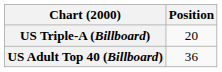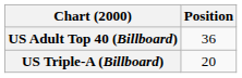 <table class="wikitable plainrowheaders" style="text-align:center">
 <tr>
 <th>Chart (2000)</th>
 <th>Position</th>
 </tr>
 <tr>
+<th scope="row">US Adult Top 40 (<em>Billboard</em>)</th>
+<td>36</td>
+</tr>
+<tr>
 <th scope="row">US Triple-A (<em>Billboard</em>)</th>
 <td>20</td>
 </tr>
-<tr>
-<th scope="row">US Adult Top 40 (<em>Billboard</em>)</th>
-<td>36</td>
-</tr>
 </table>
